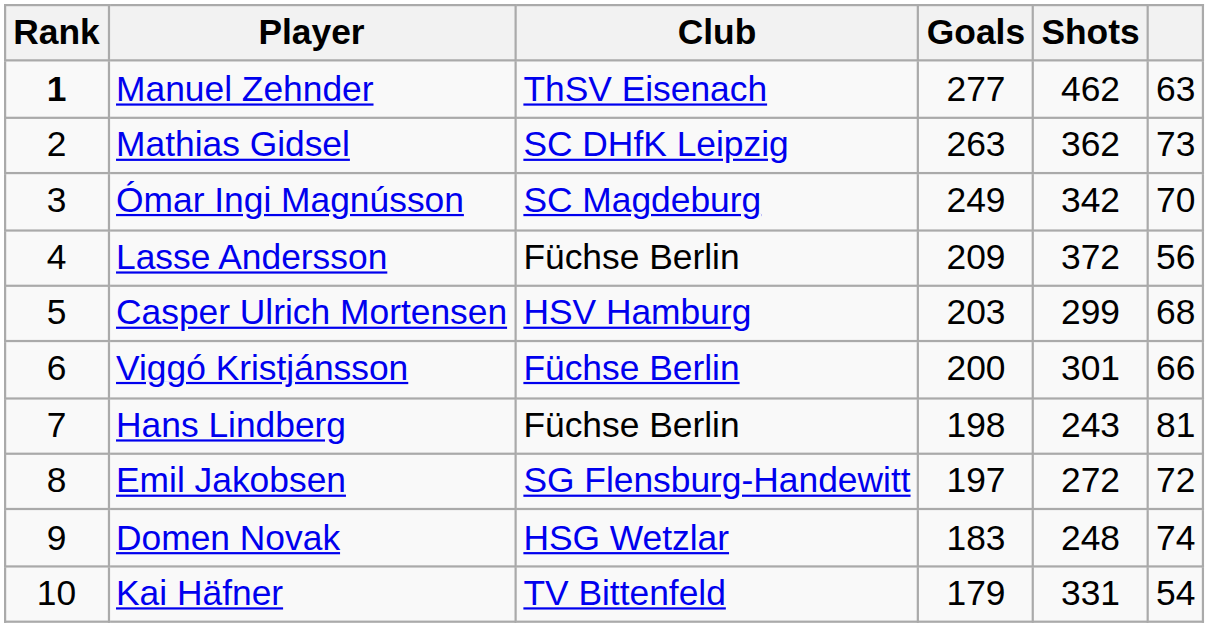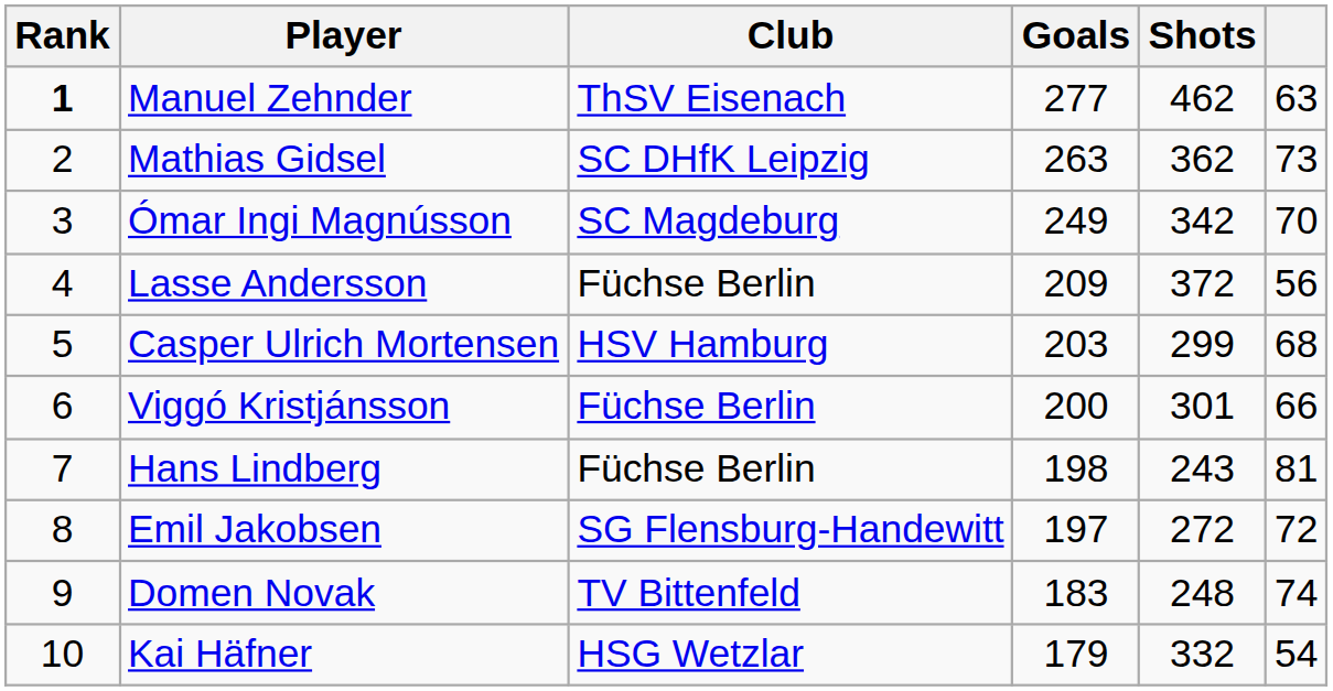 <table class="wikitable sortable" style="text-align: center;">
 <tr>
 <th>Rank</th>
 <th>Player</th>
 <th>Club</th>
 <th>Goals</th>
 <th>Shots</th>
 <th></th>
 </tr>
 <tr>
 <td><strong>1</strong></td>
 <td style="text-align: left;"> <a href='#'>Manuel Zehnder</a></td>
 <td style="text-align: left;"><a href='#'>ThSV Eisenach</a></td>
 <td>277</td>
 <td>462</td>
 <td>63</td>
 </tr>
 <tr>
 <td>2</td>
 <td style="text-align: left;"> <a href='#'>Mathias Gidsel</a></td>
 <td style="text-align: left;"><a href='#'>SC DHfK Leipzig</a></td>
 <td>263</td>
 <td>362</td>
 <td>73</td>
 </tr>
 <tr>
 <td>3</td>
 <td style="text-align: left;"> <a href='#'>Ómar Ingi Magnússon</a></td>
 <td style="text-align: left;"><a href='#'>SC Magdeburg</a></td>
 <td>249</td>
 <td>342</td>
 <td>70</td>
 </tr>
 <tr>
 <td>4</td>
 <td style="text-align: left;"> <a href='#'>Lasse Andersson</a></td>
 <td style="text-align: left;">Füchse Berlin</td>
 <td>209</td>
 <td>372</td>
 <td>56</td>
 </tr>
 <tr>
 <td>5</td>
 <td style="text-align: left;"> <a href='#'>Casper Ulrich Mortensen</a></td>
 <td style="text-align: left;"><a href='#'>HSV Hamburg</a></td>
 <td>203</td>
 <td>299</td>
 <td>68</td>
 </tr>
 <tr>
 <td>6</td>
 <td style="text-align: left;"> <a href='#'>Viggó Kristjánsson</a></td>
 <td style="text-align: left;"><a href='#'>Füchse Berlin</a></td>
 <td>200</td>
 <td>301</td>
 <td>66</td>
 </tr>
 <tr>
 <td>7</td>
 <td style="text-align: left;"> <a href='#'>Hans Lindberg</a></td>
 <td style="text-align: left;">Füchse Berlin</td>
 <td>198</td>
 <td>243</td>
 <td>81</td>
 </tr>
 <tr>
 <td>8</td>
 <td style="text-align: left;"> <a href='#'>Emil Jakobsen</a></td>
 <td style="text-align: left;"><a href='#'>SG Flensburg-Handewitt</a></td>
 <td>197</td>
 <td>272</td>
 <td>72</td>
 </tr>
 <tr>
 <td>9</td>
 <td style="text-align: left;"> <a href='#'>Domen Novak</a></td>
-<td style="text-align: left;"><a href='#'>HSG Wetzlar</a></td>
+<td style="text-align: left;"><a href='#'>TV Bittenfeld</a></td>
 <td>183</td>
 <td>248</td>
 <td>74</td>
 </tr>
 <tr>
 <td>10</td>
 <td style="text-align: left;"> <a href='#'>Kai Häfner</a></td>
-<td style="text-align: left;"><a href='#'>TV Bittenfeld</a></td>
+<td style="text-align: left;"><a href='#'>HSG Wetzlar</a></td>
 <td>179</td>
-<td>331</td>
+<td>332</td>
 <td>54</td>
 </tr>
 </table>
